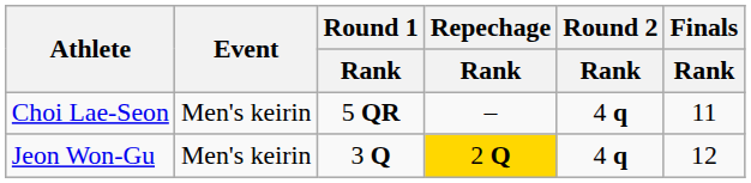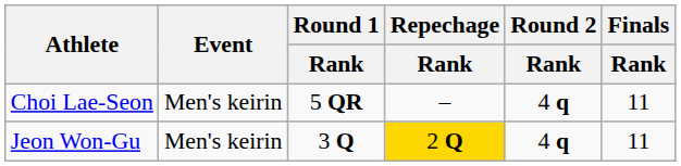 <table class="wikitable" style="font-size:90%; text-align:center;">
 <tr>
 <th rowspan=2>Athlete</th>
 <th rowspan=2>Event</th>
 <th>Round 1</th>
 <th>Repechage</th>
 <th>Round 2</th>
 <th>Finals</th>
 </tr>
 <tr>
 <th>Rank</th>
 <th>Rank</th>
 <th>Rank</th>
 <th>Rank</th>
 </tr>
 <tr>
 <td align=left><a href='#'>Choi Lae-Seon</a></td>
 <td>Men's keirin</td>
 <td>5 <strong>QR</strong></td>
 <td>–</td>
 <td>4 <strong>q</strong></td>
 <td>11</td>
 </tr>
 <tr>
 <td align=left><a href='#'>Jeon Won-Gu</a></td>
 <td>Men's keirin</td>
 <td>3 <strong>Q</strong></td>
 <td style="background: gold;">2 <strong>Q</strong></td>
 <td>4 <strong>q</strong></td>
-<td>12</td>
+<td>11</td>
 </tr>
 </table>
